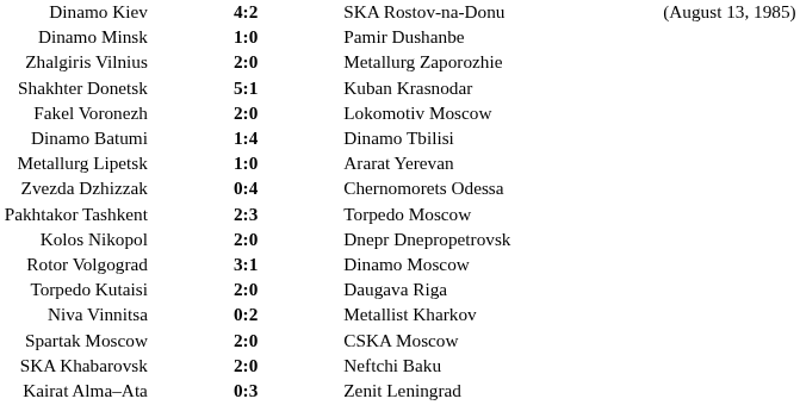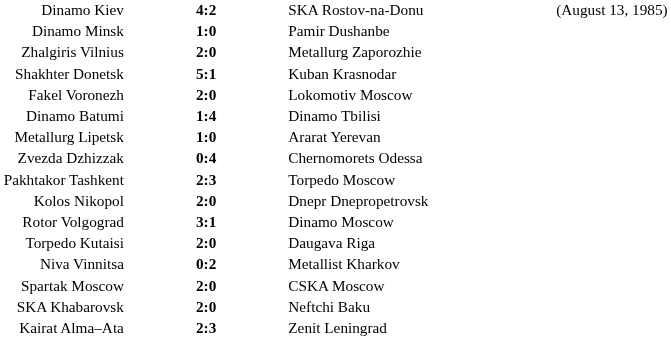 <table style="width:100%;" cellspacing="1">
 <tr>
 <th width=20%></th>
 <th width=12%></th>
 <th width=20%></th>
 <th></th>
 </tr>
 <tr style=font-size:90%>
 <td align=right>Dinamo Kiev</td>
 <td align=center><strong>4:2</strong></td>
 <td>SKA Rostov-na-Donu</td>
 <td>(August 13, 1985)</td>
 </tr>
 <tr style=font-size:90%>
 <td align=right>Dinamo Minsk</td>
 <td align=center><strong>1:0</strong></td>
 <td>Pamir Dushanbe</td>
 <td></td>
 </tr>
 <tr style=font-size:90%>
 <td align=right>Zhalgiris Vilnius</td>
 <td align=center><strong>2:0</strong></td>
 <td>Metallurg Zaporozhie</td>
 <td></td>
 </tr>
 <tr style=font-size:90%>
 <td align=right>Shakhter Donetsk</td>
 <td align=center><strong>5:1</strong></td>
 <td>Kuban Krasnodar</td>
 <td></td>
 </tr>
 <tr style=font-size:90%>
 <td align=right>Fakel Voronezh</td>
 <td align=center><strong>2:0</strong></td>
 <td>Lokomotiv Moscow</td>
 <td></td>
 </tr>
 <tr style=font-size:90%>
 <td align=right>Dinamo Batumi</td>
 <td align=center><strong>1:4</strong></td>
 <td>Dinamo Tbilisi</td>
 <td></td>
 </tr>
 <tr style=font-size:90%>
 <td align=right>Metallurg Lipetsk</td>
 <td align=center><strong>1:0</strong></td>
 <td>Ararat Yerevan</td>
 <td></td>
 </tr>
 <tr style=font-size:90%>
 <td align=right>Zvezda Dzhizzak</td>
 <td align=center><strong>0:4</strong></td>
 <td>Chernomorets Odessa</td>
 <td></td>
 </tr>
 <tr style=font-size:90%>
 <td align=right>Pakhtakor Tashkent</td>
 <td align=center><strong>2:3</strong></td>
 <td>Torpedo Moscow</td>
 <td></td>
 </tr>
 <tr style=font-size:90%>
 <td align=right>Kolos Nikopol</td>
 <td align=center><strong>2:0</strong></td>
 <td>Dnepr Dnepropetrovsk</td>
 <td></td>
 </tr>
 <tr style=font-size:90%>
 <td align=right>Rotor Volgograd</td>
 <td align=center><strong>3:1</strong></td>
 <td>Dinamo Moscow</td>
 <td></td>
 </tr>
 <tr style=font-size:90%>
 <td align=right>Torpedo Kutaisi</td>
 <td align=center><strong>2:0</strong></td>
 <td>Daugava Riga</td>
 <td></td>
 </tr>
 <tr style=font-size:90%>
 <td align=right>Niva Vinnitsa</td>
 <td align=center><strong>0:2</strong></td>
 <td>Metallist Kharkov</td>
 <td></td>
 </tr>
 <tr style=font-size:90%>
 <td align=right>Spartak Moscow</td>
 <td align=center><strong>2:0</strong></td>
 <td>CSKA Moscow</td>
 <td></td>
 </tr>
 <tr style=font-size:90%>
 <td align=right>SKA Khabarovsk</td>
 <td align=center><strong>2:0</strong></td>
 <td>Neftchi Baku</td>
 <td></td>
 </tr>
 <tr style=font-size:90%>
 <td align=right>Kairat Alma–Ata</td>
-<td align=center><strong>0:3</strong></td>
+<td align=center><strong>2:3</strong></td>
 <td>Zenit Leningrad</td>
 <td></td>
 </tr>
 </table>
